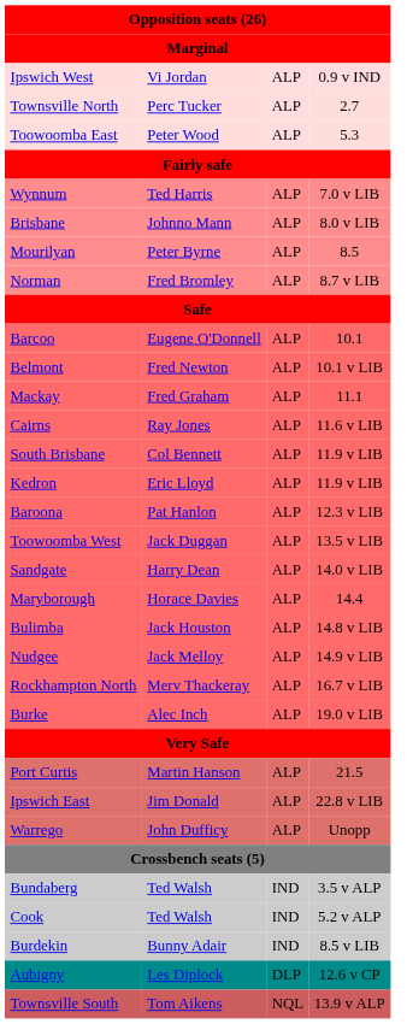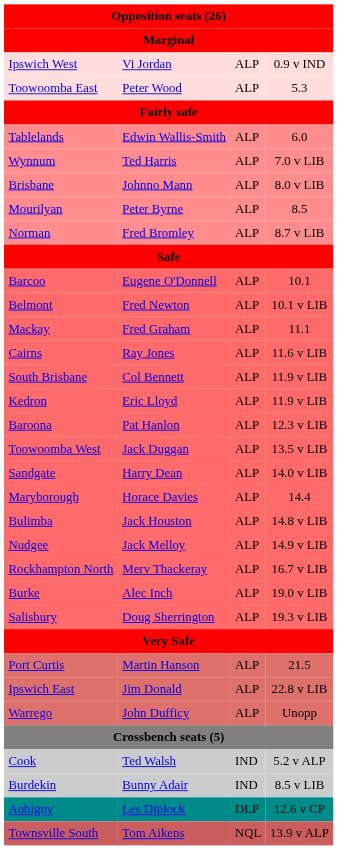 <table class="toccolours" cellpadding="5" cellspacing="0" style="float:left; margin-right:.5em; margin-top:.4em; font-size:90%;">
 <tr>
 <td colspan="4" style="text-align:center; background:red;"><span><strong>Opposition seats (26)</strong></span></td>
 </tr>
 <tr>
 <td colspan="4" style="text-align:center; background:red;"><span><strong>Marginal</strong></span></td>
 </tr>
 <tr>
 <td style="text-align:left; background:#fdd;"><a href='#'>Ipswich West</a></td>
 <td style="text-align:left; background:#fdd;"><a href='#'>Vi Jordan</a></td>
 <td style="text-align:left; background:#fdd;">ALP</td>
 <td style="text-align:center; background:#fdd;">0.9 v IND</td>
 </tr>
 <tr>
-<td style="text-align:left; background:#fdd;"><a href='#'>Townsville North</a></td>
-<td style="text-align:left; background:#fdd;"><a href='#'>Perc Tucker</a></td>
-<td style="text-align:left; background:#fdd;">ALP</td>
-<td style="text-align:center; background:#fdd;">2.7</td>
-</tr>
-<tr>
 <td style="text-align:left; background:#fdd;"><a href='#'>Toowoomba East</a></td>
 <td style="text-align:left; background:#fdd;"><a href='#'>Peter Wood</a></td>
 <td style="text-align:left; background:#fdd;">ALP</td>
 <td style="text-align:center; background:#fdd;">5.3</td>
 </tr>
 <tr>
 <td colspan="4"  style="text-align:center; background:red;"><span><strong>Fairly safe</strong></span></td>
+</tr>
+<tr>
+<td align="left" bgcolor="ff8d8d"><a href='#'>Tablelands</a></td>
+<td align="left" bgcolor="ff8d8d"><a href='#'>Edwin Wallis-Smith</a></td>
+<td align="left" bgcolor="ff8d8d">ALP</td>
+<td align="center" bgcolor="ff8d8d">6.0</td>
 </tr>
 <tr>
 <td align="left" bgcolor="ff8d8d"><a href='#'>Wynnum</a></td>
 <td align="left" bgcolor="ff8d8d"><a href='#'>Ted Harris</a></td>
 <td align="left" bgcolor="ff8d8d">ALP</td>
 <td align="center" bgcolor="ff8d8d">7.0 v LIB</td>
 </tr>
 <tr>
 <td align="left" bgcolor="ff8d8d"><a href='#'>Brisbane</a></td>
 <td align="left" bgcolor="ff8d8d"><a href='#'>Johnno Mann</a></td>
 <td align="left" bgcolor="ff8d8d">ALP</td>
 <td align="center" bgcolor="ff8d8d">8.0 v LIB</td>
 </tr>
 <tr>
 <td align="left" bgcolor="ff8d8d"><a href='#'>Mourilyan</a></td>
 <td align="left" bgcolor="ff8d8d"><a href='#'>Peter Byrne</a></td>
 <td align="left" bgcolor="ff8d8d">ALP</td>
 <td align="center" bgcolor="ff8d8d">8.5</td>
 </tr>
 <tr>
 <td align="left" bgcolor="ff8d8d"><a href='#'>Norman</a></td>
 <td align="left" bgcolor="ff8d8d"><a href='#'>Fred Bromley</a></td>
 <td align="left" bgcolor="ff8d8d">ALP</td>
 <td align="center" bgcolor="ff8d8d">8.7 v LIB</td>
 </tr>
 <tr>
 <td colspan="4"  style="text-align:center; background:red;"><span><strong>Safe</strong></span></td>
 </tr>
 <tr>
 <td align="left" bgcolor="ff6b6b"><a href='#'>Barcoo</a></td>
 <td align="left" bgcolor="ff6b6b"><a href='#'>Eugene O'Donnell</a></td>
 <td align="left" bgcolor="ff6b6b">ALP</td>
 <td align="center" bgcolor="ff6b6b">10.1</td>
 </tr>
 <tr>
 <td align="left" bgcolor="ff6b6b"><a href='#'>Belmont</a></td>
 <td align="left" bgcolor="ff6b6b"><a href='#'>Fred Newton</a></td>
 <td align="left" bgcolor="ff6b6b">ALP</td>
 <td align="center" bgcolor="ff6b6b">10.1 v LIB</td>
 </tr>
 <tr>
 <td align="left" bgcolor="ff6b6b"><a href='#'>Mackay</a></td>
 <td align="left" bgcolor="ff6b6b"><a href='#'>Fred Graham</a></td>
 <td align="left" bgcolor="ff6b6b">ALP</td>
 <td align="center" bgcolor="ff6b6b">11.1</td>
 </tr>
 <tr>
 <td align="left" bgcolor="ff6b6b"><a href='#'>Cairns</a></td>
 <td align="left" bgcolor="ff6b6b"><a href='#'>Ray Jones</a></td>
 <td align="left" bgcolor="ff6b6b">ALP</td>
 <td align="center" bgcolor="ff6b6b">11.6 v LIB</td>
 </tr>
 <tr>
 <td align="left" bgcolor="ff6b6b"><a href='#'>South Brisbane</a></td>
 <td align="left" bgcolor="ff6b6b"><a href='#'>Col Bennett</a></td>
 <td align="left" bgcolor="ff6b6b">ALP</td>
 <td align="center" bgcolor="ff6b6b">11.9 v LIB</td>
 </tr>
 <tr>
 <td align="left" bgcolor="ff6b6b"><a href='#'>Kedron</a></td>
 <td align="left" bgcolor="ff6b6b"><a href='#'>Eric Lloyd</a></td>
 <td align="left" bgcolor="ff6b6b">ALP</td>
 <td align="center" bgcolor="ff6b6b">11.9 v LIB</td>
 </tr>
 <tr>
 <td align="left" bgcolor="ff6b6b"><a href='#'>Baroona</a></td>
 <td align="left" bgcolor="ff6b6b"><a href='#'>Pat Hanlon</a></td>
 <td align="left" bgcolor="ff6b6b">ALP</td>
 <td align="center" bgcolor="ff6b6b">12.3 v LIB</td>
 </tr>
 <tr>
 <td align="left" bgcolor="ff6b6b"><a href='#'>Toowoomba West</a></td>
 <td align="left" bgcolor="ff6b6b"><a href='#'>Jack Duggan</a></td>
 <td align="left" bgcolor="ff6b6b">ALP</td>
 <td align="center" bgcolor="ff6b6b">13.5 v LIB</td>
 </tr>
 <tr>
 <td align="left" bgcolor="ff6b6b"><a href='#'>Sandgate</a></td>
 <td align="left" bgcolor="ff6b6b"><a href='#'>Harry Dean</a></td>
 <td align="left" bgcolor="ff6b6b">ALP</td>
 <td align="center" bgcolor="ff6b6b">14.0 v LIB</td>
 </tr>
 <tr>
 <td align="left" bgcolor="ff6b6b"><a href='#'>Maryborough</a></td>
 <td align="left" bgcolor="ff6b6b"><a href='#'>Horace Davies</a></td>
 <td align="left" bgcolor="ff6b6b">ALP</td>
 <td align="center" bgcolor="ff6b6b">14.4</td>
 </tr>
 <tr>
 <td align="left" bgcolor="ff6b6b"><a href='#'>Bulimba</a></td>
 <td align="left" bgcolor="ff6b6b"><a href='#'>Jack Houston</a></td>
 <td align="left" bgcolor="ff6b6b">ALP</td>
 <td align="center" bgcolor="ff6b6b">14.8 v LIB</td>
 </tr>
 <tr>
 <td align="left" bgcolor="ff6b6b"><a href='#'>Nudgee</a></td>
 <td align="left" bgcolor="ff6b6b"><a href='#'>Jack Melloy</a></td>
 <td align="left" bgcolor="ff6b6b">ALP</td>
 <td align="center" bgcolor="ff6b6b">14.9 v LIB</td>
 </tr>
 <tr>
 <td align="left" bgcolor="ff6b6b"><a href='#'>Rockhampton North</a></td>
 <td align="left" bgcolor="ff6b6b"><a href='#'>Merv Thackeray</a></td>
 <td align="left" bgcolor="ff6b6b">ALP</td>
 <td align="center" bgcolor="ff6b6b">16.7 v LIB</td>
 </tr>
 <tr>
 <td align="left" bgcolor="ff6b6b"><a href='#'>Burke</a></td>
 <td align="left" bgcolor="ff6b6b"><a href='#'>Alec Inch</a></td>
 <td align="left" bgcolor="ff6b6b">ALP</td>
 <td align="center" bgcolor="ff6b6b">19.0 v LIB</td>
 </tr>
 <tr>
+<td align="left" bgcolor="ff6b6b"><a href='#'>Salisbury</a></td>
+<td align="left" bgcolor="ff6b6b"><a href='#'>Doug Sherrington</a></td>
+<td align="left" bgcolor="ff6b6b">ALP</td>
+<td align="center" bgcolor="ff6b6b">19.3 v LIB</td>
+</tr>
+<tr>
 <td colspan="4"  style="text-align:center; background:red;"><span><strong>Very Safe</strong></span></td>
 </tr>
 <tr>
 <td align="left" bgcolor="df716d"><a href='#'>Port Curtis</a></td>
 <td align="left" bgcolor="df716d"><a href='#'>Martin Hanson</a></td>
 <td align="left" bgcolor="df716d">ALP</td>
 <td align="center" bgcolor="df716d">21.5</td>
 </tr>
 <tr>
 <td align="left" bgcolor="df716d"><a href='#'>Ipswich East</a></td>
 <td align="left" bgcolor="df716d"><a href='#'>Jim Donald</a></td>
 <td align="left" bgcolor="df716d">ALP</td>
 <td align="center" bgcolor="df716d">22.8 v LIB</td>
 </tr>
 <tr>
 <td align="left" bgcolor="df716d"><a href='#'>Warrego</a></td>
 <td align="left" bgcolor="df716d"><a href='#'>John Dufficy</a></td>
 <td align="left" bgcolor="df716d">ALP</td>
 <td align="center" bgcolor="df716d">Unopp</td>
 </tr>
 <tr>
 <td colspan="4"  style="text-align:center; background:gray;"><span><strong>Crossbench seats (5)</strong></span></td>
-</tr>
-<tr>
-<td style="text-align:left; background:#ccc;"><a href='#'>Bundaberg</a></td>
-<td style="text-align:left; background:#ccc;"><a href='#'>Ted Walsh</a></td>
-<td style="text-align:left; background:#ccc;">IND</td>
-<td style="text-align:center; background:#ccc;">3.5 v ALP</td>
 </tr>
 <tr>
 <td style="text-align:left; background:#ccc;"><a href='#'>Cook</a></td>
 <td style="text-align:left; background:#ccc;"><a href='#'>Ted Walsh</a></td>
 <td style="text-align:left; background:#ccc;">IND</td>
 <td style="text-align:center; background:#ccc;">5.2 v ALP</td>
 </tr>
 <tr>
 <td style="text-align:left; background:#ccc;"><a href='#'>Burdekin</a></td>
 <td style="text-align:left; background:#ccc;"><a href='#'>Bunny Adair</a></td>
 <td style="text-align:left; background:#ccc;">IND</td>
 <td style="text-align:center; background:#ccc;">8.5 v LIB</td>
 </tr>
 <tr>
 <td align="left" bgcolor="008b8b"><a href='#'>Aubigny</a></td>
 <td align="left" bgcolor="008b8b"><a href='#'>Les Diplock</a></td>
 <td align="left" bgcolor="008b8b">DLP</td>
 <td align="center" bgcolor="008b8b">12.6 v CP</td>
 </tr>
 <tr>
 <td style="text-align:left; background:#cb5d5f;"><a href='#'>Townsville South</a></td>
 <td style="text-align:left; background:#cb5d5f;"><a href='#'>Tom Aikens</a></td>
 <td style="text-align:left; background:#cb5d5f;">NQL</td>
 <td style="text-align:center; background:#cb5d5f;">13.9 v ALP</td>
 </tr>
 <tr>
 </tr>
 </table>
